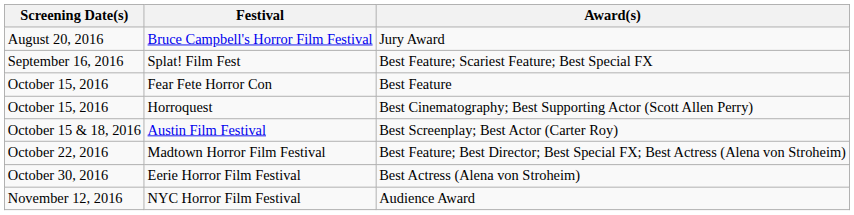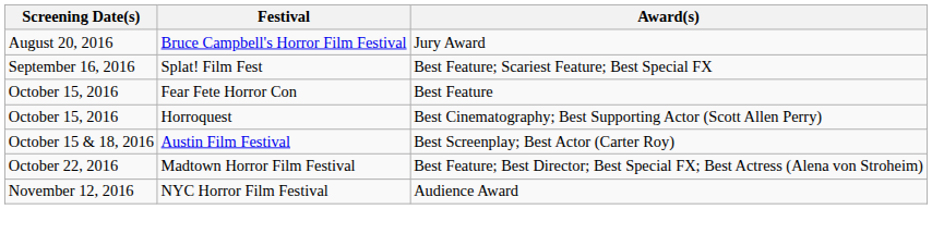 <table class="wikitable">
 <tr>
 <th>Screening Date(s)</th>
 <th>Festival</th>
 <th>Award(s)</th>
 </tr>
 <tr>
 <td>August 20, 2016</td>
 <td><a href='#'>Bruce Campbell's Horror Film Festival</a></td>
 <td>Jury Award</td>
 </tr>
 <tr>
 <td>September 16, 2016</td>
 <td>Splat! Film Fest</td>
 <td>Best Feature; Scariest Feature; Best Special FX</td>
 </tr>
 <tr>
 <td>October 15, 2016</td>
 <td>Fear Fete Horror Con</td>
 <td>Best Feature</td>
 </tr>
 <tr>
 <td>October 15, 2016</td>
 <td>Horroquest</td>
 <td>Best Cinematography; Best Supporting Actor (Scott Allen Perry)</td>
 </tr>
 <tr>
 <td>October 15 & 18, 2016</td>
 <td><a href='#'>Austin Film Festival</a></td>
 <td>Best Screenplay; Best Actor (Carter Roy)</td>
 </tr>
 <tr>
 <td>October 22, 2016</td>
 <td>Madtown Horror Film Festival</td>
 <td>Best Feature; Best Director; Best Special FX; Best Actress (Alena von Stroheim)</td>
 </tr>
 <tr>
-<td>October 30, 2016</td>
-<td>Eerie Horror Film Festival</td>
-<td>Best Actress (Alena von Stroheim)</td>
-</tr>
-<tr>
 <td>November 12, 2016</td>
 <td>NYC Horror Film Festival</td>
 <td>Audience Award</td>
 </tr>
 </table>
